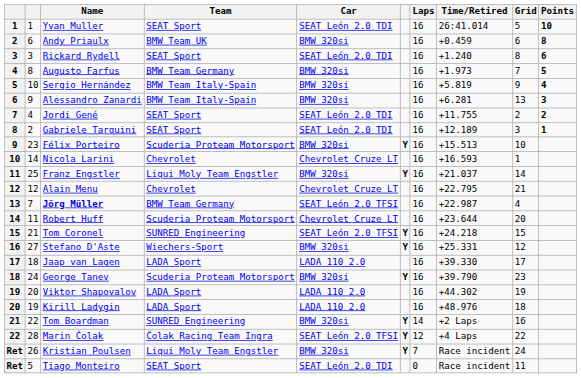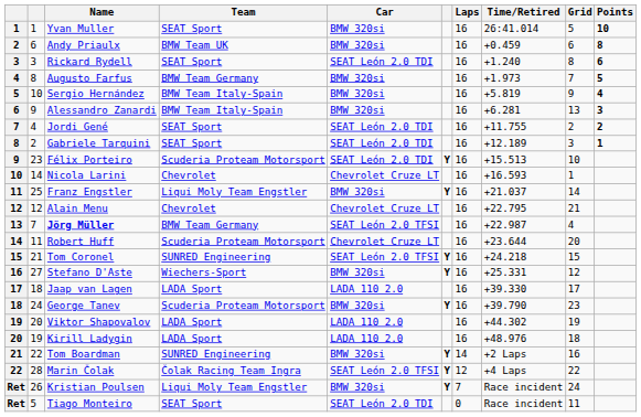 <table class="wikitable sortable" style="font-size: 95%;">
 <tr>
 <th></th>
 <th></th>
 <th>Name</th>
 <th>Team</th>
 <th>Car</th>
 <th></th>
 <th>Laps</th>
 <th>Time/Retired</th>
 <th>Grid</th>
 <th>Points</th>
 </tr>
 <tr>
 <th>1</th>
 <td>1</td>
 <td> <a href='#'>Yvan Muller</a></td>
 <td><a href='#'>SEAT Sport</a></td>
-<td><a href='#'>SEAT León 2.0 TDI</a></td>
+<td><a href='#'>BMW 320si</a></td>
 <td></td>
 <td>16</td>
 <td>26:41.014</td>
 <td>5</td>
 <td><strong>10</strong></td>
 </tr>
 <tr>
 <th>2</th>
 <td>6</td>
 <td> <a href='#'>Andy Priaulx</a></td>
 <td><a href='#'>BMW Team UK</a></td>
 <td><a href='#'>BMW 320si</a></td>
 <td></td>
 <td>16</td>
 <td>+0.459</td>
 <td>6</td>
 <td><strong>8</strong></td>
 </tr>
 <tr>
 <th>3</th>
 <td>3</td>
 <td> <a href='#'>Rickard Rydell</a></td>
 <td><a href='#'>SEAT Sport</a></td>
 <td><a href='#'>SEAT León 2.0 TDI</a></td>
 <td></td>
 <td>16</td>
 <td>+1.240</td>
 <td>8</td>
 <td><strong>6</strong></td>
 </tr>
 <tr>
 <th>4</th>
 <td>8</td>
 <td> <a href='#'>Augusto Farfus</a></td>
 <td><a href='#'>BMW Team Germany</a></td>
 <td><a href='#'>BMW 320si</a></td>
 <td></td>
 <td>16</td>
 <td>+1.973</td>
 <td>7</td>
 <td><strong>5</strong></td>
 </tr>
 <tr>
 <th>5</th>
 <td>10</td>
 <td> <a href='#'>Sergio Hernández</a></td>
 <td><a href='#'>BMW Team Italy-Spain</a></td>
 <td><a href='#'>BMW 320si</a></td>
 <td></td>
 <td>16</td>
 <td>+5.819</td>
 <td>9</td>
 <td><strong>4</strong></td>
 </tr>
 <tr>
 <th>6</th>
 <td>9</td>
 <td> <a href='#'>Alessandro Zanardi</a></td>
 <td><a href='#'>BMW Team Italy-Spain</a></td>
 <td><a href='#'>BMW 320si</a></td>
 <td></td>
 <td>16</td>
 <td>+6.281</td>
 <td>13</td>
 <td><strong>3</strong></td>
 </tr>
 <tr>
 <th>7</th>
 <td>4</td>
 <td> <a href='#'>Jordi Gené</a></td>
 <td><a href='#'>SEAT Sport</a></td>
 <td><a href='#'>SEAT León 2.0 TDI</a></td>
 <td></td>
 <td>16</td>
 <td>+11.755</td>
 <td>2</td>
 <td><strong>2</strong></td>
 </tr>
 <tr>
 <th>8</th>
 <td>2</td>
 <td> <a href='#'>Gabriele Tarquini</a></td>
 <td><a href='#'>SEAT Sport</a></td>
 <td><a href='#'>SEAT León 2.0 TDI</a></td>
 <td></td>
 <td>16</td>
 <td>+12.189</td>
 <td>3</td>
 <td><strong>1</strong></td>
 </tr>
 <tr>
 <th>9</th>
 <td>23</td>
 <td> <a href='#'>Félix Porteiro</a></td>
 <td><a href='#'>Scuderia Proteam Motorsport</a></td>
-<td><a href='#'>BMW 320si</a></td>
+<td><a href='#'>SEAT León 2.0 TDI</a></td>
 <td align=center><strong><span>Y</span></strong></td>
 <td>16</td>
 <td>+15.513</td>
 <td>10</td>
 <td></td>
 </tr>
 <tr>
 <th>10</th>
 <td>14</td>
 <td> <a href='#'>Nicola Larini</a></td>
 <td><a href='#'>Chevrolet</a></td>
 <td><a href='#'>Chevrolet Cruze LT</a></td>
 <td></td>
 <td>16</td>
 <td>+16.593</td>
 <td>1</td>
 <td></td>
 </tr>
 <tr>
 <th>11</th>
 <td>25</td>
 <td> <a href='#'>Franz Engstler</a></td>
 <td><a href='#'>Liqui Moly Team Engstler</a></td>
 <td><a href='#'>BMW 320si</a></td>
 <td align=center><strong><span>Y</span></strong></td>
 <td>16</td>
 <td>+21.037</td>
 <td>14</td>
 <td></td>
 </tr>
 <tr>
 <th>12</th>
 <td>12</td>
 <td> <a href='#'>Alain Menu</a></td>
 <td><a href='#'>Chevrolet</a></td>
 <td><a href='#'>Chevrolet Cruze LT</a></td>
 <td></td>
 <td>16</td>
 <td>+22.795</td>
 <td>21</td>
 <td></td>
 </tr>
 <tr>
 <th>13</th>
 <td>7</td>
 <td> <strong><a href='#'>Jörg Müller</a></strong></td>
 <td><a href='#'>BMW Team Germany</a></td>
 <td><a href='#'>SEAT León 2.0 TFSI</a></td>
 <td></td>
 <td>16</td>
 <td>+22.987</td>
 <td>4</td>
 <td></td>
 </tr>
 <tr>
 <th>14</th>
 <td>11</td>
 <td> <a href='#'>Robert Huff</a></td>
 <td><a href='#'>Scuderia Proteam Motorsport</a></td>
 <td><a href='#'>Chevrolet Cruze LT</a></td>
 <td></td>
 <td>16</td>
 <td>+23.644</td>
 <td>20</td>
 <td></td>
 </tr>
 <tr>
 <th>15</th>
 <td>21</td>
 <td> <a href='#'>Tom Coronel</a></td>
 <td><a href='#'>SUNRED Engineering</a></td>
 <td><a href='#'>SEAT León 2.0 TFSI</a></td>
 <td align=center><strong><span>Y</span></strong></td>
 <td>16</td>
 <td>+24.218</td>
 <td>15</td>
 <td></td>
 </tr>
 <tr>
 <th>16</th>
 <td>27</td>
 <td> <a href='#'>Stefano D'Aste</a></td>
 <td><a href='#'>Wiechers-Sport</a></td>
 <td><a href='#'>BMW 320si</a></td>
 <td align=center><strong><span>Y</span></strong></td>
 <td>16</td>
 <td>+25.331</td>
 <td>12</td>
 <td></td>
 </tr>
 <tr>
 <th>17</th>
 <td>18</td>
 <td> <a href='#'>Jaap van Lagen</a></td>
 <td><a href='#'>LADA Sport</a></td>
 <td><a href='#'>LADA 110 2.0</a></td>
 <td></td>
 <td>16</td>
 <td>+39.330</td>
 <td>17</td>
 <td></td>
 </tr>
 <tr>
 <th>18</th>
 <td>24</td>
 <td> <a href='#'>George Tanev</a></td>
 <td><a href='#'>Scuderia Proteam Motorsport</a></td>
 <td><a href='#'>BMW 320si</a></td>
 <td align=center><strong><span>Y</span></strong></td>
 <td>16</td>
 <td>+39.790</td>
 <td>23</td>
 <td></td>
 </tr>
 <tr>
 <th>19</th>
 <td>20</td>
 <td> <a href='#'>Viktor Shapovalov</a></td>
 <td><a href='#'>LADA Sport</a></td>
 <td><a href='#'>LADA 110 2.0</a></td>
 <td></td>
 <td>16</td>
 <td>+44.302</td>
 <td>19</td>
 <td></td>
 </tr>
 <tr>
 <th>20</th>
 <td>19</td>
 <td> <a href='#'>Kirill Ladygin</a></td>
 <td><a href='#'>LADA Sport</a></td>
 <td><a href='#'>LADA 110 2.0</a></td>
 <td></td>
 <td>16</td>
 <td>+48.976</td>
 <td>18</td>
 <td></td>
 </tr>
 <tr>
 <th>21</th>
 <td>22</td>
 <td> <a href='#'>Tom Boardman</a></td>
 <td><a href='#'>SUNRED Engineering</a></td>
 <td><a href='#'>BMW 320si</a></td>
 <td align=center><strong><span>Y</span></strong></td>
 <td>14</td>
 <td>+2 Laps</td>
 <td>16</td>
 <td></td>
 </tr>
 <tr>
 <th>22</th>
 <td>28</td>
 <td> <a href='#'>Marin Čolak</a></td>
 <td><a href='#'>Čolak Racing Team Ingra</a></td>
 <td><a href='#'>SEAT León 2.0 TFSI</a></td>
 <td align=center><strong><span>Y</span></strong></td>
 <td>12</td>
 <td>+4 Laps</td>
 <td>22</td>
 <td></td>
 </tr>
 <tr>
 <th>Ret</th>
 <td>26</td>
 <td> <a href='#'>Kristian Poulsen</a></td>
 <td><a href='#'>Liqui Moly Team Engstler</a></td>
 <td><a href='#'>BMW 320si</a></td>
 <td align=center><strong><span>Y</span></strong></td>
 <td>7</td>
 <td>Race incident</td>
 <td>24</td>
 <td></td>
 </tr>
 <tr>
 <th>Ret</th>
 <td>5</td>
 <td> <a href='#'>Tiago Monteiro</a></td>
 <td><a href='#'>SEAT Sport</a></td>
 <td><a href='#'>SEAT León 2.0 TDI</a></td>
 <td></td>
 <td>0</td>
 <td>Race incident</td>
 <td>11</td>
 <td></td>
 </tr>
 </table>
